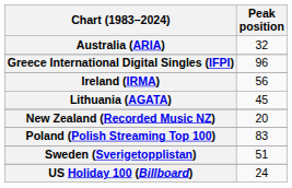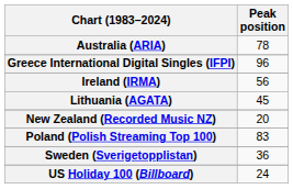 <table class="wikitable sortable plainrowheaders" style="text-align:center">
 <tr>
 <th scope="col">Chart (1983–2024)</th>
 <th scope="col">Peak<br>position</th>
 </tr>
 <tr>
 <th scope="row">Australia (<a href='#'>ARIA</a>)</th>
-<td>32</td>
+<td>78</td>
 </tr>
 <tr>
 </tr>
 <tr>
 </tr>
 <tr>
 </tr>
 <tr>
 <th scope="row">Greece International Digital Singles (<a href='#'>IFPI</a>)</th>
 <td>96</td>
 </tr>
 <tr>
 </tr>
 <tr>
 </tr>
 <tr>
 <th scope="row">Ireland (<a href='#'>IRMA</a>)</th>
 <td>56</td>
 </tr>
 <tr>
 <th scope="row">Lithuania (<a href='#'>AGATA</a>)</th>
 <td>45</td>
 </tr>
 <tr>
 </tr>
 <tr>
 <th scope="row">New Zealand (<a href='#'>Recorded Music NZ</a>)</th>
 <td>20</td>
 </tr>
 <tr>
 </tr>
 <tr>
 <th scope="row">Poland (<a href='#'>Polish Streaming Top 100</a>)</th>
 <td>83</td>
 </tr>
 <tr>
 </tr>
 <tr>
 <th scope="row">Sweden (<a href='#'>Sverigetopplistan</a>)</th>
-<td>51</td>
+<td>36</td>
 </tr>
 <tr>
 </tr>
 <tr>
 </tr>
 <tr>
 <th scope="row">US <a href='#'>Holiday 100</a> (<em><a href='#'>Billboard</a></em>)</th>
 <td>24</td>
 </tr>
 </table>
